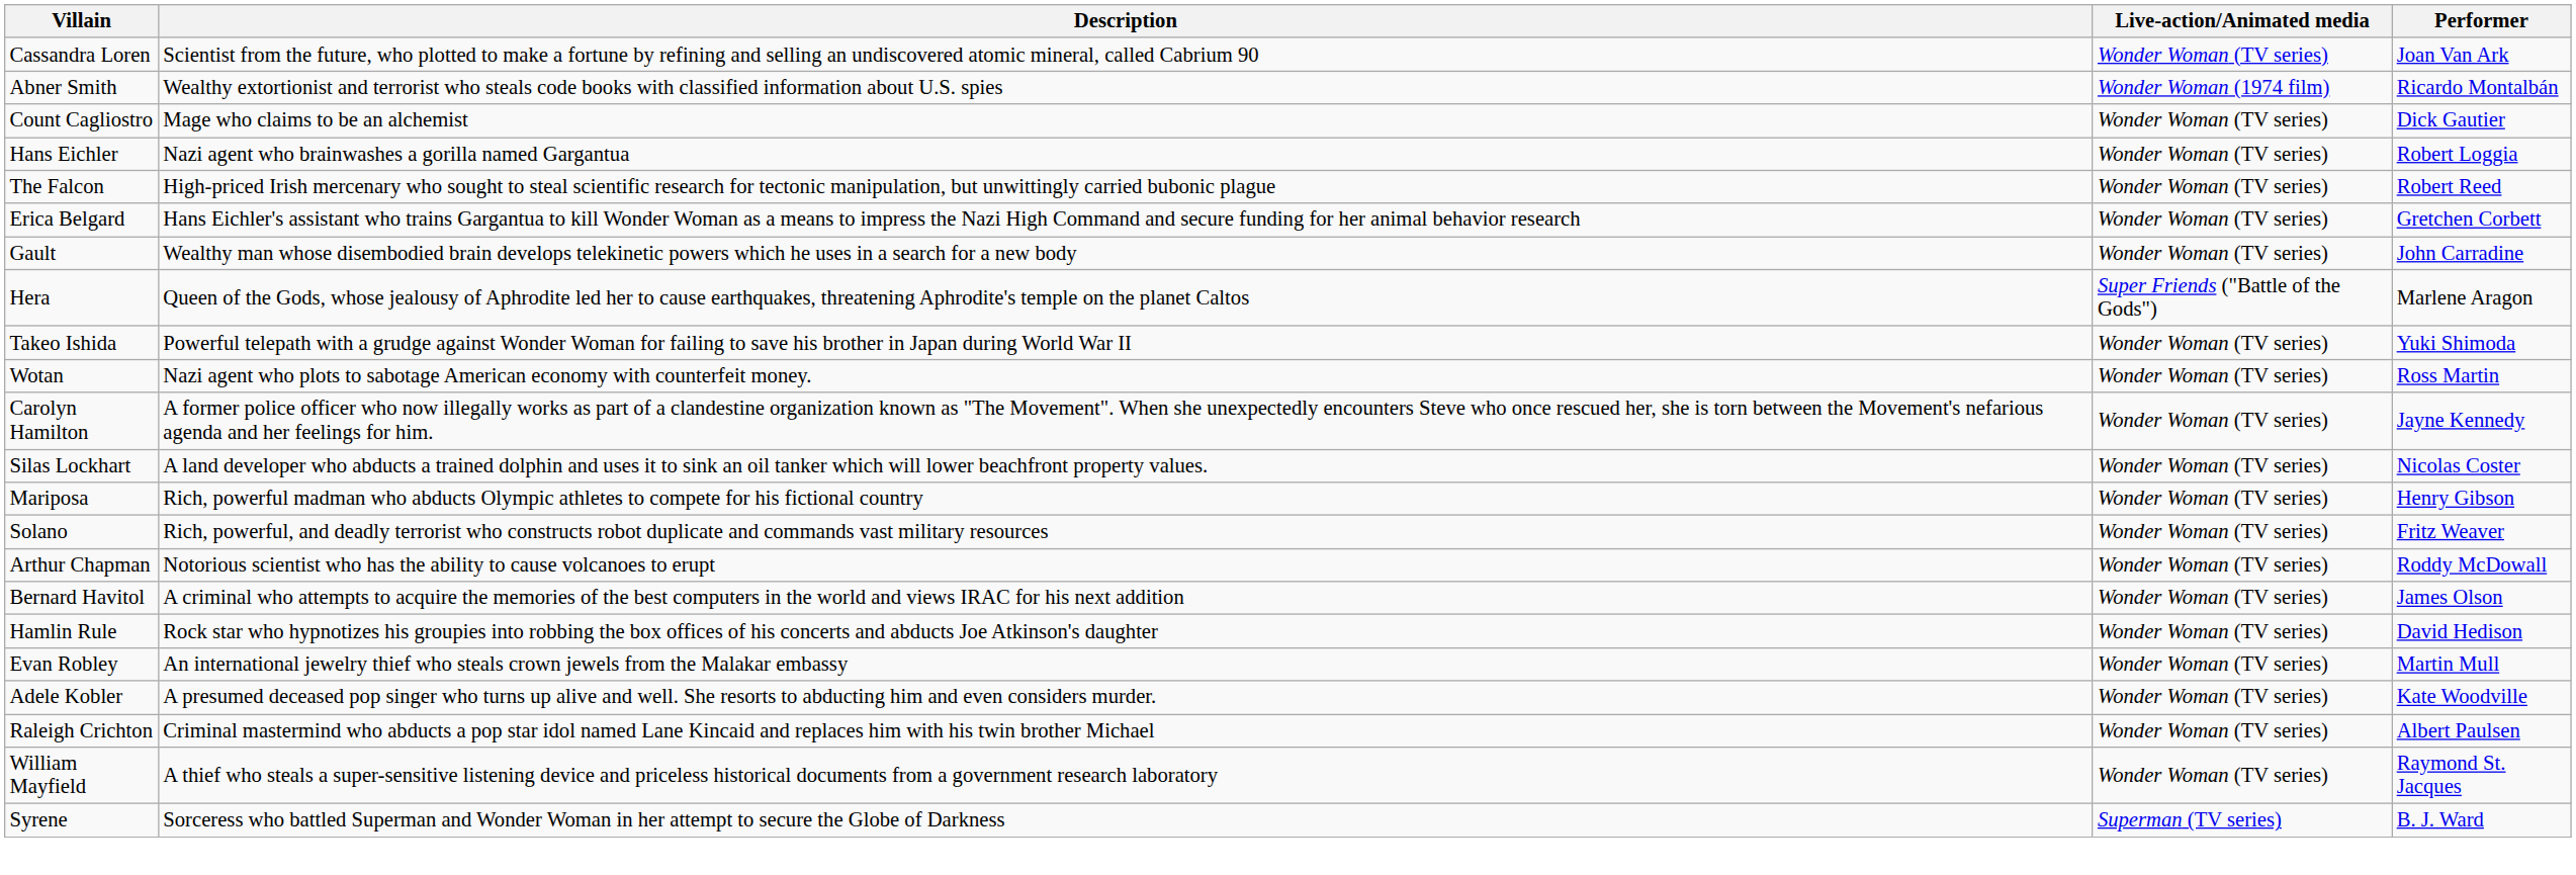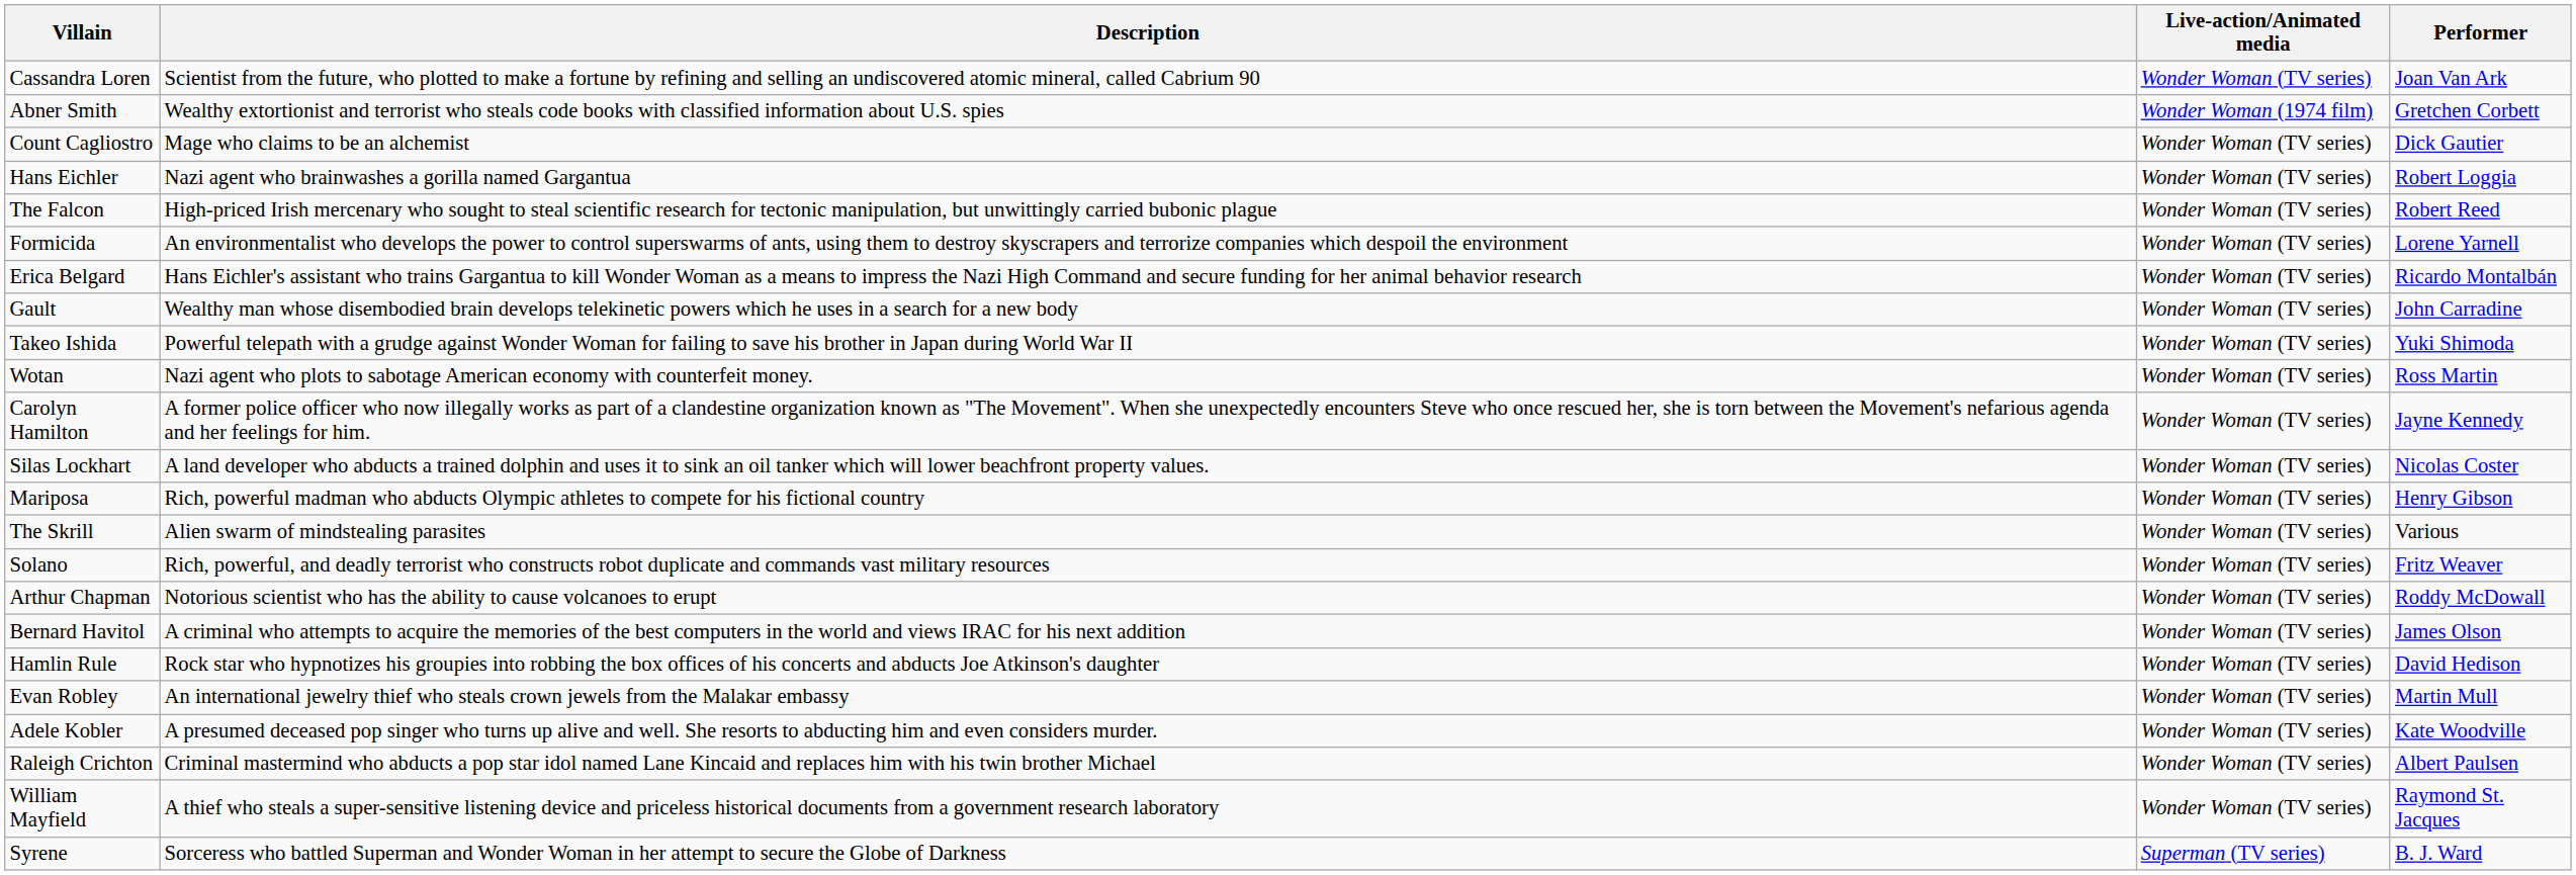 <table class="wikitable">
 <tr>
 <th>Villain</th>
 <th>Description</th>
 <th>Live-action/Animated media</th>
 <th>Performer</th>
 </tr>
 <tr>
 <td>Cassandra Loren</td>
 <td>Scientist from the future, who plotted to make a fortune by refining and selling an undiscovered atomic mineral, called Cabrium 90</td>
 <td><a href='#'><em>Wonder Woman</em> (TV series)</a></td>
 <td><a href='#'>Joan Van Ark</a></td>
 </tr>
 <tr>
 <td>Abner Smith</td>
 <td>Wealthy extortionist and terrorist who steals code books with classified information about U.S. spies</td>
 <td><a href='#'><em>Wonder Woman</em> (1974 film)</a></td>
-<td><a href='#'>Ricardo Montalbán</a></td>
+<td><a href='#'>Gretchen Corbett</a></td>
 </tr>
 <tr>
 <td>Count Cagliostro</td>
 <td>Mage who claims to be an alchemist</td>
 <td><em>Wonder Woman</em> (TV series)</td>
 <td><a href='#'>Dick Gautier</a></td>
 </tr>
 <tr>
 <td>Hans Eichler</td>
 <td>Nazi agent who brainwashes a gorilla named Gargantua</td>
 <td><em>Wonder Woman</em> (TV series)</td>
 <td><a href='#'>Robert Loggia</a></td>
 </tr>
 <tr>
 <td>The Falcon</td>
 <td>High-priced Irish mercenary who sought to steal scientific research for tectonic manipulation, but unwittingly carried bubonic plague</td>
 <td><em>Wonder Woman</em> (TV series)</td>
 <td><a href='#'>Robert Reed</a></td>
 </tr>
 <tr>
+<td>Formicida</td>
+<td>An environmentalist who develops the power to control superswarms of ants, using them to destroy skyscrapers and terrorize companies which despoil the environment</td>
+<td><em>Wonder Woman</em> (TV series)</td>
+<td><a href='#'>Lorene Yarnell</a></td>
+</tr>
+<tr>
 <td>Erica Belgard</td>
 <td>Hans Eichler's assistant who trains Gargantua to kill Wonder Woman as a means to impress the Nazi High Command and secure funding for her animal behavior research</td>
 <td><em>Wonder Woman</em> (TV series)</td>
-<td><a href='#'>Gretchen Corbett</a></td>
+<td><a href='#'>Ricardo Montalbán</a></td>
 </tr>
 <tr>
 <td>Gault</td>
 <td>Wealthy man whose disembodied brain develops telekinetic powers which he uses in a search for a new body</td>
 <td><em>Wonder Woman</em> (TV series)</td>
 <td><a href='#'>John Carradine</a></td>
-</tr>
-<tr>
-<td>Hera</td>
-<td>Queen of the Gods, whose jealousy of Aphrodite led her to cause earthquakes, threatening Aphrodite's temple on the planet Caltos</td>
-<td><em><a href='#'>Super Friends</a></em> ("Battle of the Gods")</td>
-<td>Marlene Aragon</td>
 </tr>
 <tr>
 <td>Takeo Ishida</td>
 <td>Powerful telepath with a grudge against Wonder Woman for failing to save his brother in Japan during World War II</td>
 <td><em>Wonder Woman</em> (TV series)</td>
 <td><a href='#'>Yuki Shimoda</a></td>
 </tr>
 <tr>
 <td>Wotan</td>
 <td>Nazi agent who plots to sabotage American economy with counterfeit money.</td>
 <td><em>Wonder Woman</em> (TV series)</td>
 <td><a href='#'>Ross Martin</a></td>
 </tr>
 <tr>
 <td>Carolyn Hamilton</td>
 <td>A former police officer who now illegally works as part of a clandestine organization known as "The Movement". When she unexpectedly encounters Steve who once rescued her, she is torn between the Movement's nefarious agenda and her feelings for him.</td>
 <td><em>Wonder Woman</em> (TV series)</td>
 <td><a href='#'>Jayne Kennedy</a></td>
 </tr>
 <tr>
 <td>Silas Lockhart</td>
 <td>A land developer who abducts a trained dolphin and uses it to sink an oil tanker which will lower beachfront property values.</td>
 <td><em>Wonder Woman</em> (TV series)</td>
 <td><a href='#'>Nicolas Coster</a></td>
 </tr>
 <tr>
 <td>Mariposa</td>
 <td>Rich, powerful madman who abducts Olympic athletes to compete for his fictional country</td>
 <td><em>Wonder Woman</em> (TV series)</td>
 <td><a href='#'>Henry Gibson</a></td>
+</tr>
+<tr>
+<td>The Skrill</td>
+<td>Alien swarm of mindstealing parasites</td>
+<td><em>Wonder Woman</em> (TV series)</td>
+<td>Various</td>
 </tr>
 <tr>
 <td>Solano</td>
 <td>Rich, powerful, and deadly terrorist who constructs robot duplicate and commands vast military resources</td>
 <td><em>Wonder Woman</em> (TV series)</td>
 <td><a href='#'>Fritz Weaver</a></td>
 </tr>
 <tr>
 <td>Arthur Chapman</td>
 <td>Notorious scientist who has the ability to cause volcanoes to erupt</td>
 <td><em>Wonder Woman</em> (TV series)</td>
 <td><a href='#'>Roddy McDowall</a></td>
 </tr>
 <tr>
 <td>Bernard Havitol</td>
 <td>A criminal who attempts to acquire the memories of the best computers in the world and views IRAC for his next addition</td>
 <td><em>Wonder Woman</em> (TV series)</td>
 <td><a href='#'>James Olson</a></td>
 </tr>
 <tr>
 <td>Hamlin Rule</td>
 <td>Rock star who hypnotizes his groupies into robbing the box offices of his concerts and abducts Joe Atkinson's daughter</td>
 <td><em>Wonder Woman</em> (TV series)</td>
 <td><a href='#'>David Hedison</a></td>
 </tr>
 <tr>
 <td>Evan Robley</td>
 <td>An international jewelry thief who steals crown jewels from the Malakar embassy</td>
 <td><em>Wonder Woman</em> (TV series)</td>
 <td><a href='#'>Martin Mull</a></td>
 </tr>
 <tr>
 <td>Adele Kobler</td>
 <td>A presumed deceased pop singer who turns up alive and well. She resorts to abducting him and even considers murder.</td>
 <td><em>Wonder Woman</em> (TV series)</td>
 <td><a href='#'>Kate Woodville</a></td>
 </tr>
 <tr>
 <td>Raleigh Crichton</td>
 <td>Criminal mastermind who abducts a pop star idol named Lane Kincaid and replaces him with his twin brother Michael</td>
 <td><em>Wonder Woman</em> (TV series)</td>
 <td><a href='#'>Albert Paulsen</a></td>
 </tr>
 <tr>
 <td>William Mayfield</td>
 <td>A thief who steals a super-sensitive listening device and priceless historical documents from a government research laboratory</td>
 <td><em>Wonder Woman</em> (TV series)</td>
 <td><a href='#'>Raymond St. Jacques</a></td>
 </tr>
 <tr>
 <td>Syrene</td>
 <td>Sorceress who battled Superman and Wonder Woman in her attempt to secure the Globe of Darkness</td>
 <td><a href='#'><em>Superman</em> (TV series)</a></td>
 <td><a href='#'>B. J. Ward</a></td>
 </tr>
 </table>
